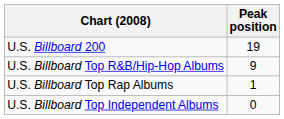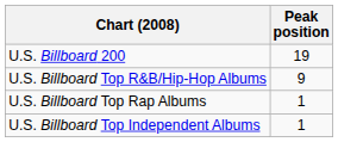 <table class="wikitable sortable">
 <tr>
 <th align="left">Chart (2008)</th>
 <th style="text-align:center;">Peak<br>position</th>
 </tr>
 <tr>
 <td align="left">U.S. <a href='#'><em>Billboard</em> 200</a></td>
 <td style="text-align:center;">19</td>
 </tr>
 <tr>
 <td align="left">U.S. <em>Billboard</em> <a href='#'>Top R&B/Hip-Hop Albums</a></td>
 <td style="text-align:center;">9</td>
 </tr>
 <tr>
 <td align="left">U.S. <em>Billboard</em> Top Rap Albums</td>
 <td style="text-align:center;">1</td>
 </tr>
 <tr>
 <td align="left">U.S. <em>Billboard</em> <a href='#'>Top Independent Albums</a></td>
-<td style="text-align:center;">0</td>
+<td style="text-align:center;">1</td>
 </tr>
 </table>
